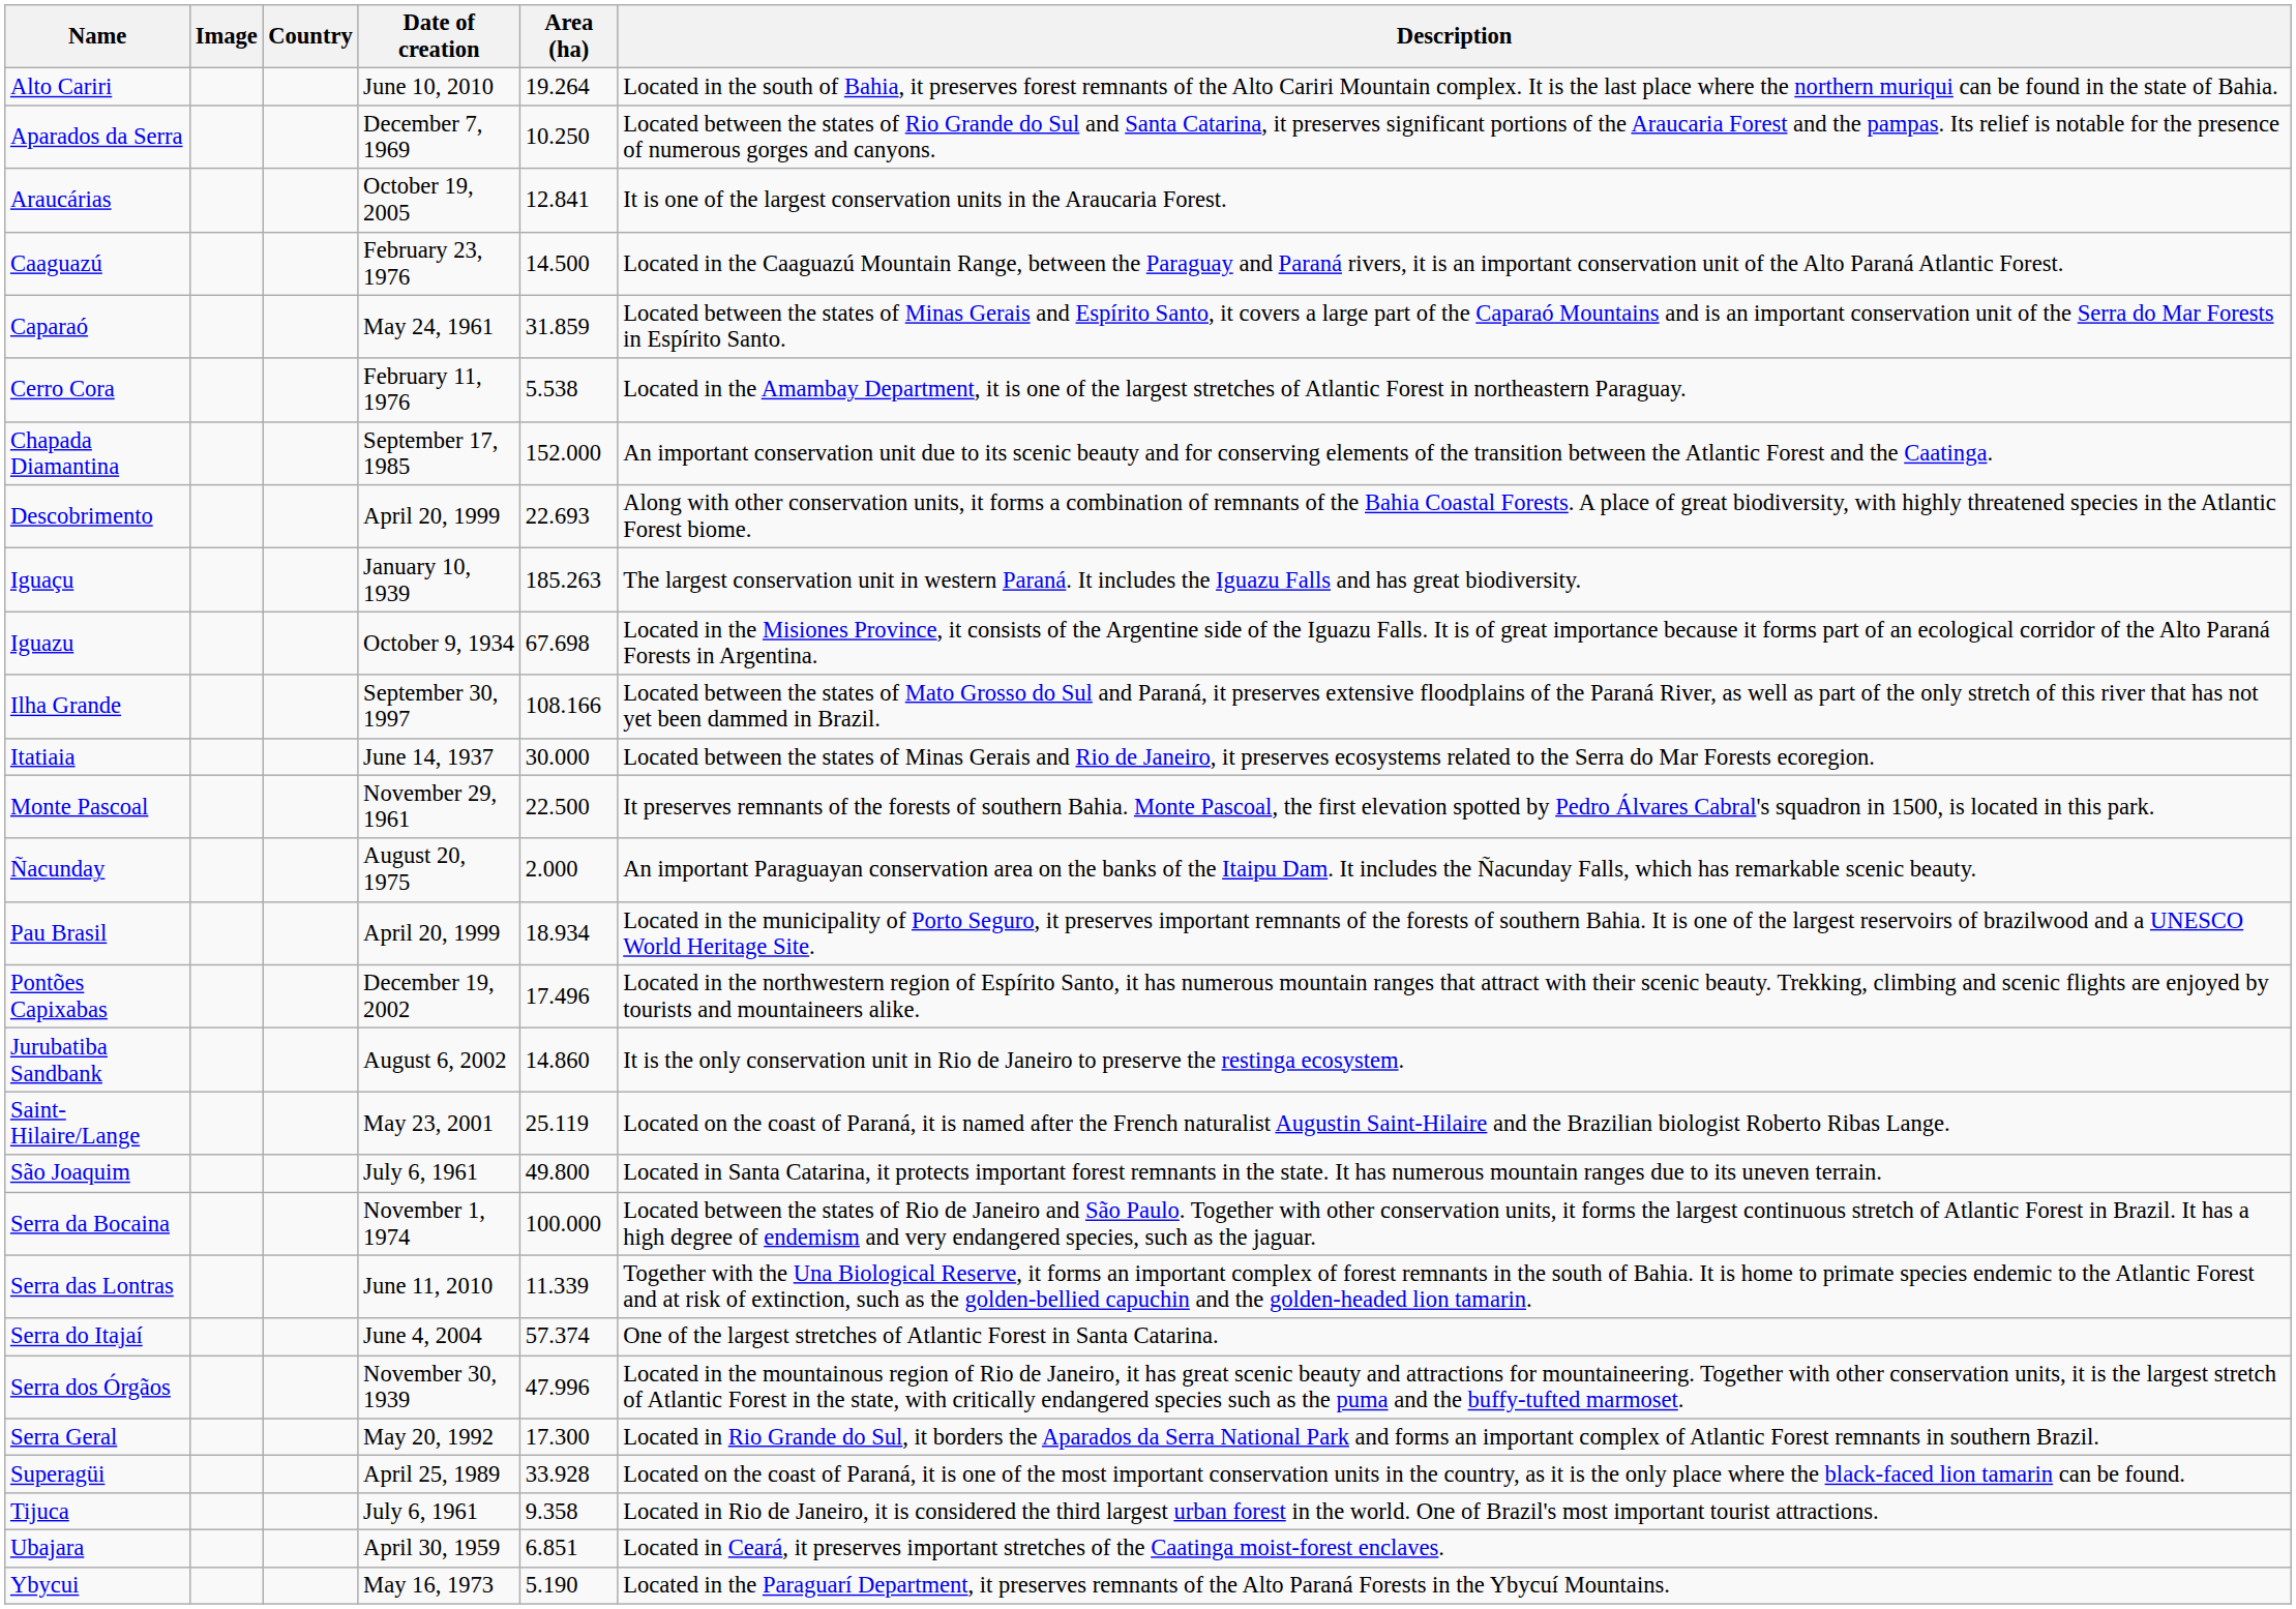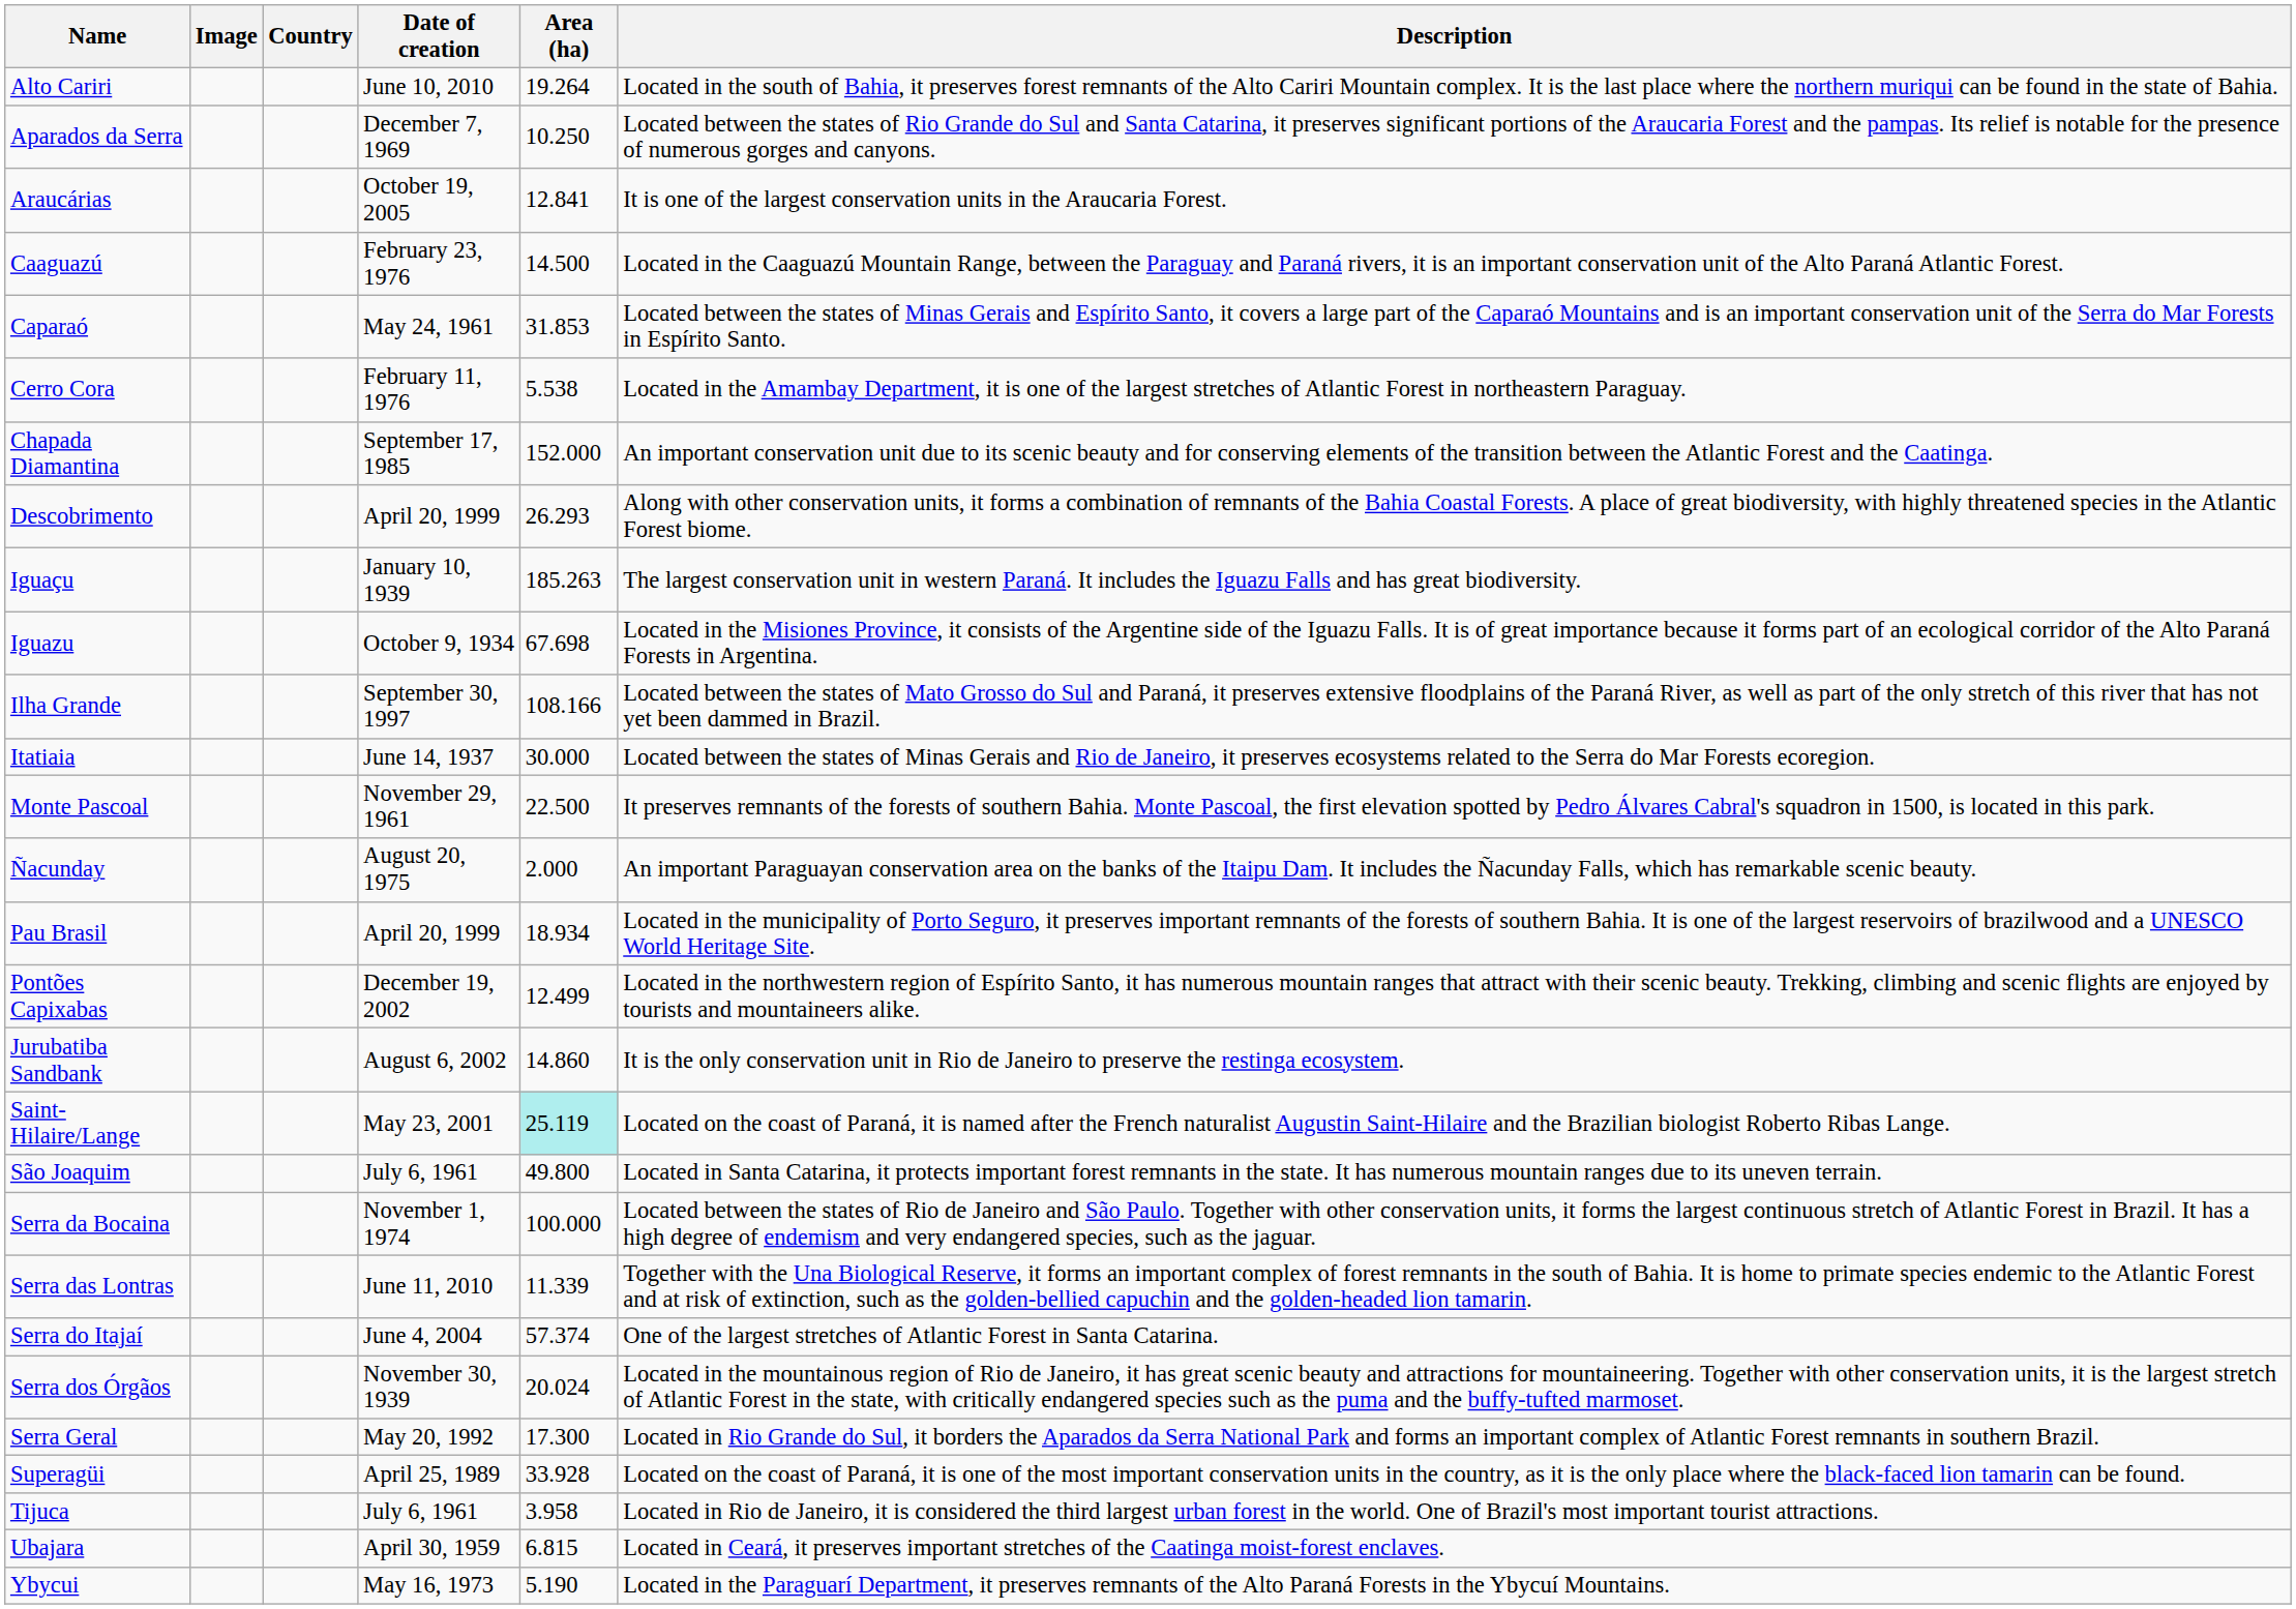 <table class="wikitable sortable">
 <tr>
 <th>Name</th>
 <th>Image</th>
 <th>Country</th>
 <th>Date of creation</th>
 <th>Area (ha)</th>
 <th>Description</th>
 </tr>
 <tr>
 <td><a href='#'>Alto Cariri</a></td>
 <td></td>
 <td></td>
 <td>June 10, 2010</td>
 <td>19.264</td>
 <td>Located in the south of <a href='#'>Bahia</a>, it preserves forest remnants of the Alto Cariri Mountain complex. It is the last place where the <a href='#'>northern muriqui</a> can be found in the state of Bahia.</td>
 </tr>
 <tr>
 <td><a href='#'>Aparados da Serra</a></td>
 <td></td>
 <td></td>
 <td>December 7, 1969</td>
 <td>10.250</td>
 <td>Located between the states of <a href='#'>Rio Grande do Sul</a> and <a href='#'>Santa Catarina</a>, it preserves significant portions of the <a href='#'>Araucaria Forest</a> and the <a href='#'>pampas</a>. Its relief is notable for the presence of numerous gorges and canyons.</td>
 </tr>
 <tr>
 <td><a href='#'>Araucárias</a></td>
 <td></td>
 <td></td>
 <td>October 19, 2005</td>
 <td>12.841</td>
 <td>It is one of the largest conservation units in the Araucaria Forest.</td>
 </tr>
 <tr>
 <td><a href='#'>Caaguazú</a></td>
 <td></td>
 <td></td>
 <td>February 23, 1976</td>
 <td>14.500</td>
 <td>Located in the Caaguazú Mountain Range, between the <a href='#'>Paraguay</a> and <a href='#'>Paraná</a> rivers, it is an important conservation unit of the Alto Paraná Atlantic Forest.</td>
 </tr>
 <tr>
 <td><a href='#'>Caparaó</a></td>
 <td></td>
 <td></td>
 <td>May 24, 1961</td>
-<td>31.859</td>
+<td>31.853</td>
 <td>Located between the states of <a href='#'>Minas Gerais</a> and <a href='#'>Espírito Santo</a>, it covers a large part of the <a href='#'>Caparaó Mountains</a> and is an important conservation unit of the <a href='#'>Serra do Mar Forests</a> in Espírito Santo.</td>
 </tr>
 <tr>
 <td><a href='#'>Cerro Cora</a></td>
 <td></td>
 <td></td>
 <td>February 11, 1976</td>
 <td>5.538</td>
 <td>Located in the <a href='#'>Amambay Department</a>, it is one of the largest stretches of Atlantic Forest in northeastern Paraguay.</td>
 </tr>
 <tr>
 <td><a href='#'>Chapada Diamantina</a></td>
 <td></td>
 <td></td>
 <td>September 17, 1985</td>
 <td>152.000</td>
 <td>An important conservation unit due to its scenic beauty and for conserving elements of the transition between the Atlantic Forest and the <a href='#'>Caatinga</a>.</td>
 </tr>
 <tr>
 <td><a href='#'>Descobrimento</a></td>
 <td></td>
 <td></td>
 <td>April 20, 1999</td>
-<td>22.693</td>
+<td>26.293</td>
 <td>Along with other conservation units, it forms a combination of remnants of the <a href='#'>Bahia Coastal Forests</a>. A place of great biodiversity, with highly threatened species in the Atlantic Forest biome.</td>
 </tr>
 <tr>
 <td><a href='#'>Iguaçu</a></td>
 <td></td>
 <td></td>
 <td>January 10, 1939</td>
 <td>185.263</td>
 <td>The largest conservation unit in western <a href='#'>Paraná</a>. It includes the <a href='#'>Iguazu Falls</a> and has great biodiversity.</td>
 </tr>
 <tr>
 <td><a href='#'>Iguazu</a></td>
 <td></td>
 <td></td>
 <td>October 9, 1934</td>
 <td>67.698</td>
 <td>Located in the <a href='#'>Misiones Province</a>, it consists of the Argentine side of the Iguazu Falls. It is of great importance because it forms part of an ecological corridor of the Alto Paraná Forests in Argentina.</td>
 </tr>
 <tr>
 <td><a href='#'>Ilha Grande</a></td>
 <td></td>
 <td></td>
 <td>September 30, 1997</td>
 <td>108.166</td>
 <td>Located between the states of <a href='#'>Mato Grosso do Sul</a> and Paraná, it preserves extensive floodplains of the Paraná River, as well as part of the only stretch of this river that has not yet been dammed in Brazil.</td>
 </tr>
 <tr>
 <td><a href='#'>Itatiaia</a></td>
 <td></td>
 <td></td>
 <td>June 14, 1937</td>
 <td>30.000</td>
 <td>Located between the states of Minas Gerais and <a href='#'>Rio de Janeiro</a>, it preserves ecosystems related to the Serra do Mar Forests ecoregion.</td>
 </tr>
 <tr>
 <td><a href='#'>Monte Pascoal</a></td>
 <td></td>
 <td></td>
 <td>November 29, 1961</td>
 <td>22.500</td>
 <td>It preserves remnants of the forests of southern Bahia. <a href='#'>Monte Pascoal</a>, the first elevation spotted by <a href='#'>Pedro Álvares Cabral</a>'s squadron in 1500, is located in this park.</td>
 </tr>
 <tr>
 <td><a href='#'>Ñacunday</a></td>
 <td></td>
 <td></td>
 <td>August 20, 1975</td>
 <td>2.000</td>
 <td>An important Paraguayan conservation area on the banks of the <a href='#'>Itaipu Dam</a>. It includes the Ñacunday Falls, which has remarkable scenic beauty.</td>
 </tr>
 <tr>
 <td><a href='#'>Pau Brasil</a></td>
 <td></td>
 <td></td>
 <td>April 20, 1999</td>
 <td>18.934</td>
 <td>Located in the municipality of <a href='#'>Porto Seguro</a>, it preserves important remnants of the forests of southern Bahia. It is one of the largest reservoirs of brazilwood and a <a href='#'>UNESCO World Heritage Site</a>.</td>
 </tr>
 <tr>
 <td><a href='#'>Pontões Capixabas</a></td>
 <td></td>
 <td></td>
 <td>December 19, 2002</td>
-<td>17.496</td>
+<td>12.499</td>
 <td>Located in the northwestern region of Espírito Santo, it has numerous mountain ranges that attract with their scenic beauty. Trekking, climbing and scenic flights are enjoyed by tourists and mountaineers alike.</td>
 </tr>
 <tr>
 <td><a href='#'>Jurubatiba Sandbank</a></td>
 <td></td>
 <td></td>
 <td>August 6, 2002</td>
 <td>14.860</td>
 <td>It is the only conservation unit in Rio de Janeiro to preserve the <a href='#'>restinga ecosystem</a>.</td>
 </tr>
 <tr>
 <td><a href='#'>Saint-Hilaire/Lange</a></td>
 <td></td>
 <td></td>
 <td>May 23, 2001</td>
-<td>25.119</td>
+<td style="background: paleturquoise;">25.119</td>
 <td>Located on the coast of Paraná, it is named after the French naturalist <a href='#'>Augustin Saint-Hilaire</a> and the Brazilian biologist Roberto Ribas Lange.</td>
 </tr>
 <tr>
 <td><a href='#'>São Joaquim</a></td>
 <td></td>
 <td></td>
 <td>July 6, 1961</td>
 <td>49.800</td>
 <td>Located in Santa Catarina, it protects important forest remnants in the state. It has numerous mountain ranges due to its uneven terrain.</td>
 </tr>
 <tr>
 <td><a href='#'>Serra da Bocaina</a></td>
 <td></td>
 <td></td>
 <td>November 1, 1974</td>
 <td>100.000</td>
 <td>Located between the states of Rio de Janeiro and <a href='#'>São Paulo</a>. Together with other conservation units, it forms the largest continuous stretch of Atlantic Forest in Brazil. It has a high degree of <a href='#'>endemism</a> and very endangered species, such as the jaguar.</td>
 </tr>
 <tr>
 <td><a href='#'>Serra das Lontras</a></td>
 <td></td>
 <td></td>
 <td>June 11, 2010</td>
 <td>11.339</td>
 <td>Together with the <a href='#'>Una Biological Reserve</a>, it forms an important complex of forest remnants in the south of Bahia. It is home to primate species endemic to the Atlantic Forest and at risk of extinction, such as the <a href='#'>golden-bellied capuchin</a> and the <a href='#'>golden-headed lion tamarin</a>.</td>
 </tr>
 <tr>
 <td><a href='#'>Serra do Itajaí</a></td>
 <td></td>
 <td></td>
 <td>June 4, 2004</td>
 <td>57.374</td>
 <td>One of the largest stretches of Atlantic Forest in Santa Catarina.</td>
 </tr>
 <tr>
 <td><a href='#'>Serra dos Órgãos</a></td>
 <td></td>
 <td></td>
 <td>November 30, 1939</td>
-<td>47.996</td>
+<td>20.024</td>
 <td>Located in the mountainous region of Rio de Janeiro, it has great scenic beauty and attractions for mountaineering. Together with other conservation units, it is the largest stretch of Atlantic Forest in the state, with critically endangered species such as the <a href='#'>puma</a> and the <a href='#'>buffy-tufted marmoset</a>.</td>
 </tr>
 <tr>
 <td><a href='#'>Serra Geral</a></td>
 <td></td>
 <td></td>
 <td>May 20, 1992</td>
 <td>17.300</td>
 <td>Located in <a href='#'>Rio Grande do Sul</a>, it borders the <a href='#'>Aparados da Serra National Park</a> and forms an important complex of Atlantic Forest remnants in southern Brazil.</td>
 </tr>
 <tr>
 <td><a href='#'>Superagüi</a></td>
 <td></td>
 <td></td>
 <td>April 25, 1989</td>
 <td>33.928</td>
 <td>Located on the coast of Paraná, it is one of the most important conservation units in the country, as it is the only place where the <a href='#'>black-faced lion tamarin</a> can be found.</td>
 </tr>
 <tr>
 <td><a href='#'>Tijuca</a></td>
 <td></td>
 <td></td>
 <td>July 6, 1961</td>
-<td>9.358</td>
+<td>3.958</td>
 <td>Located in Rio de Janeiro, it is considered the third largest <a href='#'>urban forest</a> in the world. One of Brazil's most important tourist attractions.</td>
 </tr>
 <tr>
 <td><a href='#'>Ubajara</a></td>
 <td></td>
 <td></td>
 <td>April 30, 1959</td>
-<td>6.851</td>
+<td>6.815</td>
 <td>Located in <a href='#'>Ceará</a>, it preserves important stretches of the <a href='#'>Caatinga moist-forest enclaves</a>.</td>
 </tr>
 <tr>
 <td><a href='#'>Ybycui</a></td>
 <td></td>
 <td></td>
 <td>May 16, 1973</td>
 <td>5.190</td>
 <td>Located in the <a href='#'>Paraguarí Department</a>, it preserves remnants of the Alto Paraná Forests in the Ybycuí Mountains.</td>
 </tr>
 </table>
